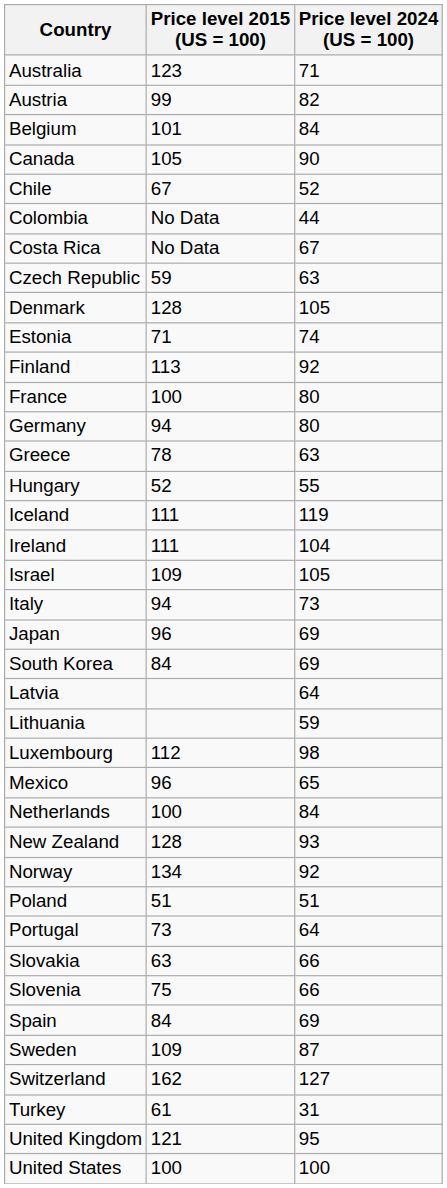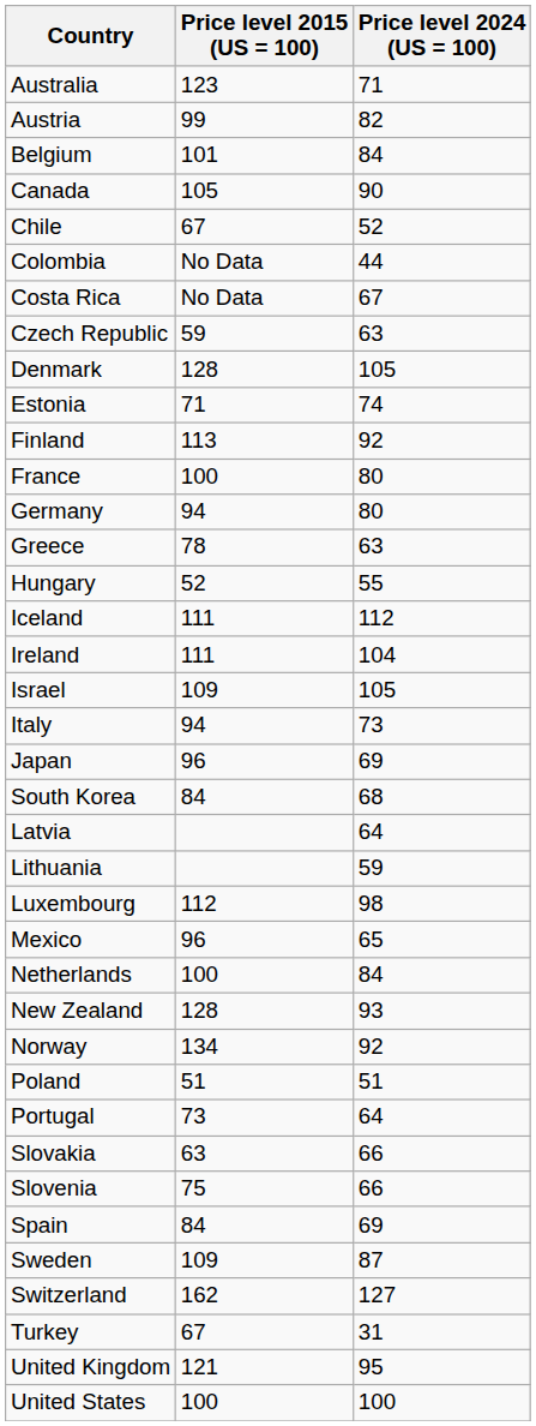 <table class="sortable wikitable col2right col3right">
 <tr>
 <th>Country</th>
 <th>Price level 2015 <br>(US = 100)</th>
 <th>Price level 2024 <br>(US = 100)</th>
 </tr>
 <tr>
 <td>Australia</td>
 <td>123</td>
 <td>71</td>
 </tr>
 <tr>
 <td>Austria</td>
 <td>99</td>
 <td>82</td>
 </tr>
 <tr>
 <td>Belgium</td>
 <td>101</td>
 <td>84</td>
 </tr>
 <tr>
 <td>Canada</td>
 <td>105</td>
 <td>90</td>
 </tr>
 <tr>
 <td>Chile</td>
 <td>67</td>
 <td>52</td>
 </tr>
 <tr>
 <td>Colombia</td>
 <td>No Data</td>
 <td>44</td>
 </tr>
 <tr>
 <td>Costa Rica</td>
 <td>No Data</td>
 <td>67</td>
 </tr>
 <tr>
 <td>Czech Republic</td>
 <td>59</td>
 <td>63</td>
 </tr>
 <tr>
 <td>Denmark</td>
 <td>128</td>
 <td>105</td>
 </tr>
 <tr>
 <td>Estonia</td>
 <td>71</td>
 <td>74</td>
 </tr>
 <tr>
 <td>Finland</td>
 <td>113</td>
 <td>92</td>
 </tr>
 <tr>
 <td>France</td>
 <td>100</td>
 <td>80</td>
 </tr>
 <tr>
 <td>Germany</td>
 <td>94</td>
 <td>80</td>
 </tr>
 <tr>
 <td>Greece</td>
 <td>78</td>
 <td>63</td>
 </tr>
 <tr>
 <td>Hungary</td>
 <td>52</td>
 <td>55</td>
 </tr>
 <tr>
 <td>Iceland</td>
 <td>111</td>
-<td>119</td>
+<td>112</td>
 </tr>
 <tr>
 <td>Ireland</td>
 <td>111</td>
 <td>104</td>
 </tr>
 <tr>
 <td>Israel</td>
 <td>109</td>
 <td>105</td>
 </tr>
 <tr>
 <td>Italy</td>
 <td>94</td>
 <td>73</td>
 </tr>
 <tr>
 <td>Japan</td>
 <td>96</td>
 <td>69</td>
 </tr>
 <tr>
 <td>South Korea</td>
 <td>84</td>
-<td>69</td>
+<td>68</td>
 </tr>
 <tr>
 <td>Latvia</td>
 <td></td>
 <td>64</td>
 </tr>
 <tr>
 <td>Lithuania</td>
 <td></td>
 <td>59</td>
 </tr>
 <tr>
 <td>Luxembourg</td>
 <td>112</td>
 <td>98</td>
 </tr>
 <tr>
 <td>Mexico</td>
 <td>96</td>
 <td>65</td>
 </tr>
 <tr>
 <td>Netherlands</td>
 <td>100</td>
 <td>84</td>
 </tr>
 <tr>
 <td>New Zealand</td>
 <td>128</td>
 <td>93</td>
 </tr>
 <tr>
 <td>Norway</td>
 <td>134</td>
 <td>92</td>
 </tr>
 <tr>
 <td>Poland</td>
 <td>51</td>
 <td>51</td>
 </tr>
 <tr>
 <td>Portugal</td>
 <td>73</td>
 <td>64</td>
 </tr>
 <tr>
 <td>Slovakia</td>
 <td>63</td>
 <td>66</td>
 </tr>
 <tr>
 <td>Slovenia</td>
 <td>75</td>
 <td>66</td>
 </tr>
 <tr>
 <td>Spain</td>
 <td>84</td>
 <td>69</td>
 </tr>
 <tr>
 <td>Sweden</td>
 <td>109</td>
 <td>87</td>
 </tr>
 <tr>
 <td>Switzerland</td>
 <td>162</td>
 <td>127</td>
 </tr>
 <tr>
 <td>Turkey</td>
-<td>61</td>
+<td>67</td>
 <td>31</td>
 </tr>
 <tr>
 <td>United Kingdom</td>
 <td>121</td>
 <td>95</td>
 </tr>
 <tr>
 <td>United States</td>
 <td>100</td>
 <td>100</td>
 </tr>
 </table>
